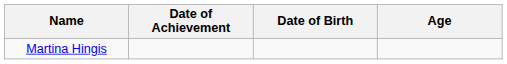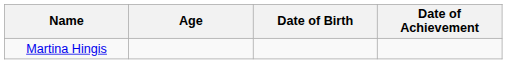 <table class="wikitable" style="text-align: center">
 <tr>
 <th style="width:150px;">Name</th>
+<th style="width:150px;">Age</th>
+<th style="width:150px;">Date of Birth</th>
 <th style="width:150px;">Date of Achievement</th>
-<th style="width:150px;">Date of Birth</th>
-<th style="width:150px;">Age</th>
 </tr>
 <tr>
 <td style="white-space: nowrap;"> <a href='#'>Martina Hingis</a></td>
 <td></td>
 <td></td>
 <td></td>
 </tr>
 </table>
